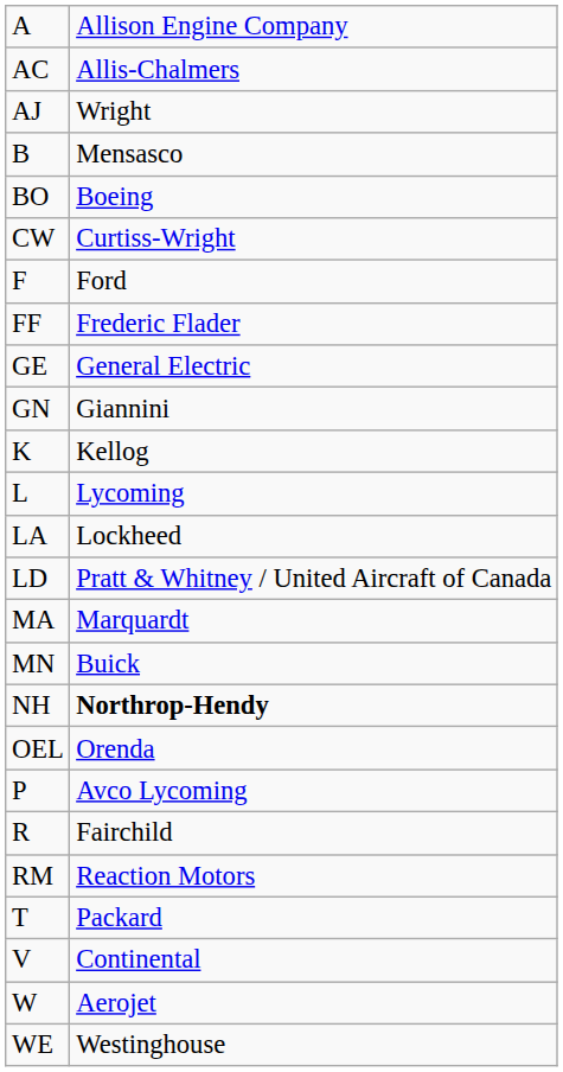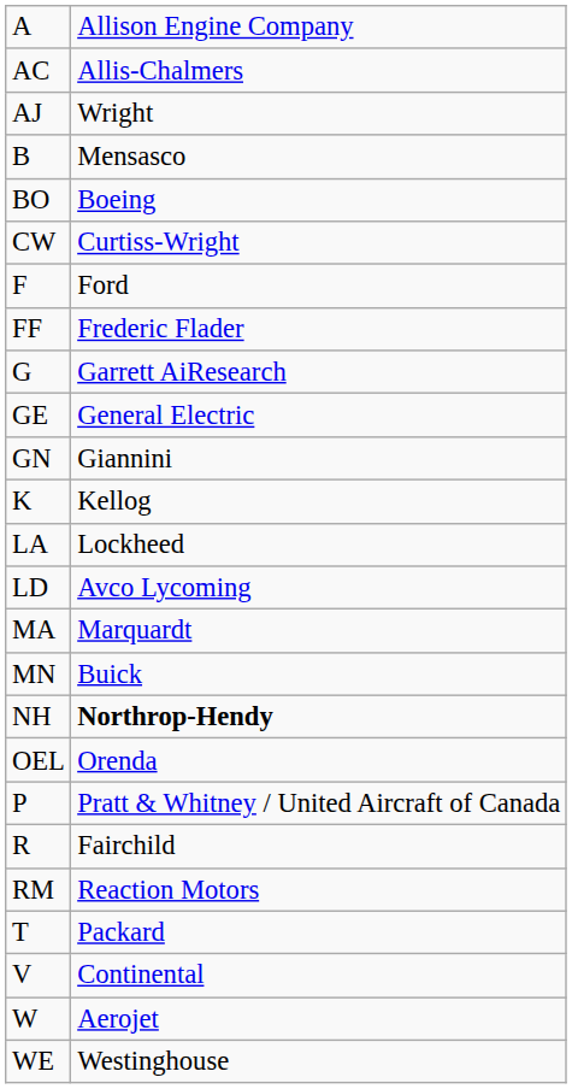 <table class="wikitable">
 <tr>
 <td>A</td>
 <td><a href='#'>Allison Engine Company</a></td>
 </tr>
 <tr>
 <td>AC</td>
 <td><a href='#'>Allis-Chalmers</a></td>
 </tr>
 <tr>
 <td>AJ</td>
 <td>Wright</td>
 </tr>
 <tr>
 <td>B</td>
 <td>Mensasco</td>
 </tr>
 <tr>
 <td>BO</td>
 <td><a href='#'>Boeing</a></td>
 </tr>
 <tr>
 <td>CW</td>
 <td><a href='#'>Curtiss-Wright</a></td>
 </tr>
 <tr>
 <td>F</td>
 <td>Ford</td>
 </tr>
 <tr>
 <td>FF</td>
 <td><a href='#'>Frederic Flader</a></td>
 </tr>
 <tr>
+<td>G</td>
+<td><a href='#'>Garrett AiResearch</a></td>
+</tr>
+<tr>
 <td>GE</td>
 <td><a href='#'>General Electric</a></td>
 </tr>
 <tr>
 <td>GN</td>
 <td>Giannini</td>
 </tr>
 <tr>
 <td>K</td>
 <td>Kellog</td>
 </tr>
 <tr>
-<td>L</td>
-<td><a href='#'>Lycoming</a></td>
-</tr>
-<tr>
 <td>LA</td>
 <td>Lockheed</td>
 </tr>
 <tr>
 <td>LD</td>
-<td><a href='#'>Pratt & Whitney</a> / United Aircraft of Canada</td>
+<td><a href='#'>Avco Lycoming</a></td>
 </tr>
 <tr>
 <td>MA</td>
 <td><a href='#'>Marquardt</a></td>
 </tr>
 <tr>
 <td>MN</td>
 <td><a href='#'>Buick</a></td>
 </tr>
 <tr>
 <td>NH</td>
 <td><strong>Northrop-Hendy</strong></td>
 </tr>
 <tr>
 <td>OEL</td>
 <td><a href='#'>Orenda</a></td>
 </tr>
 <tr>
 <td>P</td>
-<td><a href='#'>Avco Lycoming</a></td>
+<td><a href='#'>Pratt & Whitney</a> / United Aircraft of Canada</td>
 </tr>
 <tr>
 <td>R</td>
 <td>Fairchild</td>
 </tr>
 <tr>
 <td>RM</td>
 <td><a href='#'>Reaction Motors</a></td>
 </tr>
 <tr>
 <td>T</td>
 <td><a href='#'>Packard</a></td>
 </tr>
 <tr>
 <td>V</td>
 <td><a href='#'>Continental</a></td>
 </tr>
 <tr>
 <td>W</td>
 <td><a href='#'>Aerojet</a></td>
 </tr>
 <tr>
 <td>WE</td>
 <td>Westinghouse</td>
 </tr>
 </table>
